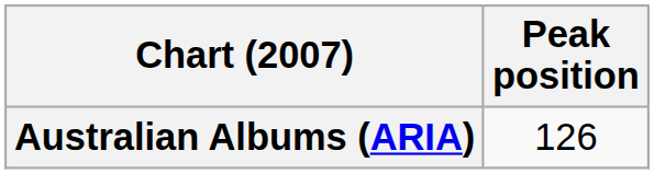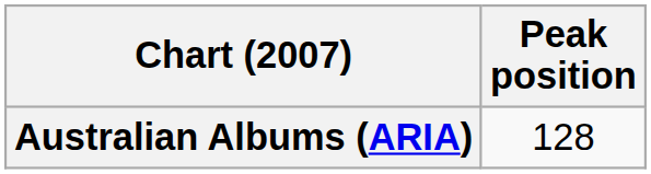 <table class="wikitable plainrowheaders">
 <tr>
 <th scope="col">Chart (2007)</th>
 <th scope="col">Peak<br>position</th>
 </tr>
 <tr>
 <th scope="row">Australian Albums (<a href='#'>ARIA</a>)</th>
-<td style="text-align:center;">126</td>
+<td style="text-align:center;">128</td>
 </tr>
 </table>
